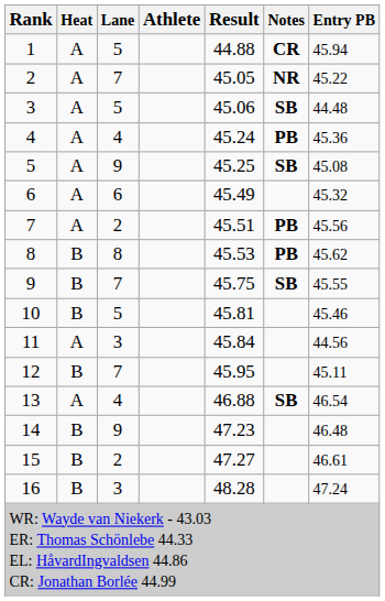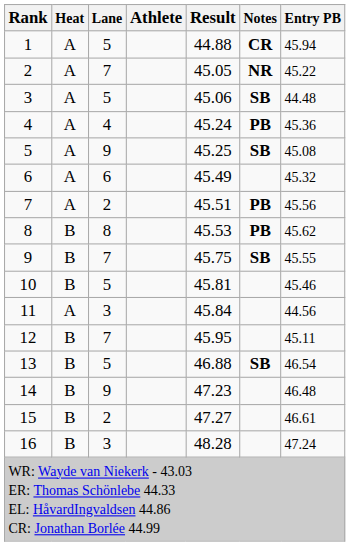 <table class="wikitable sortable" style="text-align:left;">
 <tr>
 <th>Rank</th>
 <th><small>Heat</small></th>
 <th><small>Lane</small></th>
 <th>Athlete</th>
 <th>Result</th>
 <th><small>Notes</small></th>
 <th><small>Entry PB</small></th>
 </tr>
 <tr>
 <td align=center>1</td>
 <td align=center>A</td>
 <td align=center>5</td>
 <td></td>
 <td align=center>44.88</td>
 <td align=center> <strong>CR</strong></td>
 <td><small>45.94</small></td>
 </tr>
 <tr>
 <td align=center>2</td>
 <td align=center>A</td>
 <td align=center>7</td>
 <td></td>
 <td align=center>45.05</td>
 <td align=center> <strong>NR</strong></td>
 <td><small>45.22</small></td>
 </tr>
 <tr>
 <td align=center>3</td>
 <td align=center>A</td>
 <td align=center>5</td>
 <td></td>
 <td align=center>45.06</td>
 <td align=center> <strong>SB</strong></td>
 <td><small>44.48</small></td>
 </tr>
 <tr>
 <td align=center>4</td>
 <td align=center>A</td>
 <td align=center>4</td>
 <td></td>
 <td align=center>45.24</td>
 <td align=center><strong>PB</strong></td>
 <td><small>45.36</small></td>
 </tr>
 <tr>
 <td align=center>5</td>
 <td align=center>A</td>
 <td align=center>9</td>
 <td></td>
 <td align=center>45.25</td>
 <td align=center><strong>SB</strong></td>
 <td><small>45.08</small></td>
 </tr>
 <tr>
 <td align=center>6</td>
 <td align=center>A</td>
 <td align=center>6</td>
 <td></td>
 <td align=center>45.49</td>
 <td></td>
 <td><small>45.32</small></td>
 </tr>
 <tr>
 <td align=center>7</td>
 <td align=center>A</td>
 <td align=center>2</td>
 <td></td>
 <td align=center>45.51</td>
 <td align=center><strong>PB</strong></td>
 <td><small>45.56</small></td>
 </tr>
 <tr>
 <td align=center>8</td>
 <td align=center>B</td>
 <td align=center>8</td>
 <td></td>
 <td align=center>45.53</td>
 <td align=center><strong>PB</strong></td>
 <td><small>45.62</small></td>
 </tr>
 <tr>
 <td align=center>9</td>
 <td align=center>B</td>
 <td align=center>7</td>
 <td></td>
 <td align=center>45.75</td>
 <td align=center><strong>SB</strong></td>
 <td><small>45.55</small></td>
 </tr>
 <tr>
 <td align=center>10</td>
 <td align=center>B</td>
 <td align=center>5</td>
 <td></td>
 <td align=center>45.81</td>
 <td></td>
 <td><small>45.46</small></td>
 </tr>
 <tr>
 <td align=center>11</td>
 <td align=center>A</td>
 <td align=center>3</td>
 <td></td>
 <td align=center>45.84</td>
 <td></td>
 <td><small>44.56</small></td>
 </tr>
 <tr>
 <td align=center>12</td>
 <td align=center>B</td>
 <td align=center>7</td>
 <td></td>
 <td align=center>45.95</td>
 <td></td>
 <td><small>45.11</small></td>
 </tr>
 <tr>
 <td align=center>13</td>
-<td align=center>A</td>
-<td align=center>4</td>
+<td align=center>B</td>
+<td align=center>5</td>
 <td></td>
 <td align=center>46.88</td>
 <td align=center><strong>SB</strong></td>
 <td><small>46.54</small></td>
 </tr>
 <tr>
 <td align=center>14</td>
 <td align=center>B</td>
 <td align=center>9</td>
 <td></td>
 <td align=center>47.23</td>
 <td></td>
 <td><small>46.48</small></td>
 </tr>
 <tr>
 <td align=center>15</td>
 <td align=center>B</td>
 <td align=center>2</td>
 <td></td>
 <td align=center>47.27</td>
 <td></td>
 <td><small>46.61</small></td>
 </tr>
 <tr>
 <td align=center>16</td>
 <td align=center>B</td>
 <td align=center>3</td>
 <td></td>
 <td align=center>48.28</td>
 <td></td>
 <td><small>47.24</small></td>
 </tr>
 <tr>
 <td colspan="7" bgcolor="#cccccc"><small>WR:   <a href='#'>Wayde van Niekerk</a> - 43.03<br>ER:  <a href='#'>Thomas Schönlebe</a> 44.33<br></small><small>EL:   <a href='#'>HåvardIngvaldsen</a> 44.86<br>CR:  <a href='#'>Jonathan Borlée</a> 44.99</small></td>
 </tr>
 </table>
